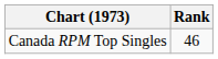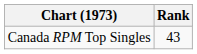 <table class="wikitable">
 <tr>
 <th>Chart (1973)</th>
 <th>Rank</th>
 </tr>
 <tr>
 <td>Canada <em>RPM</em> Top Singles</td>
-<td style="text-align:center;">46</td>
+<td style="text-align:center;">43</td>
 </tr>
 </table>
